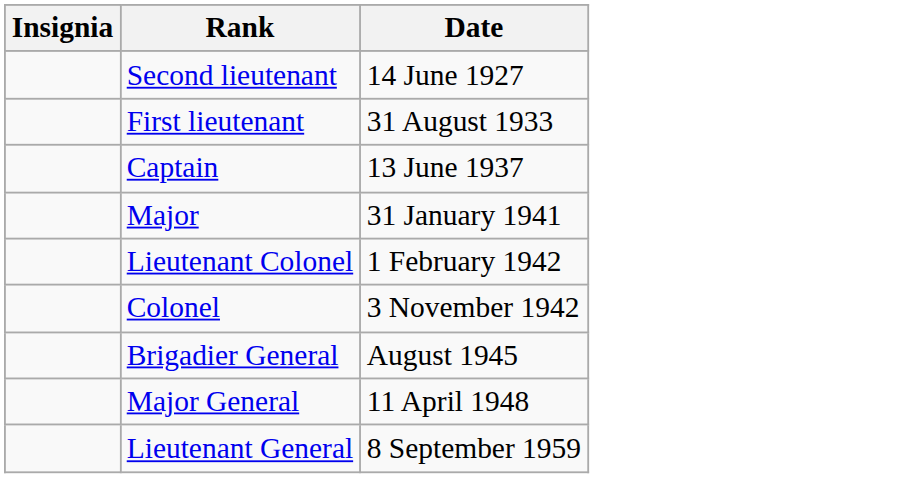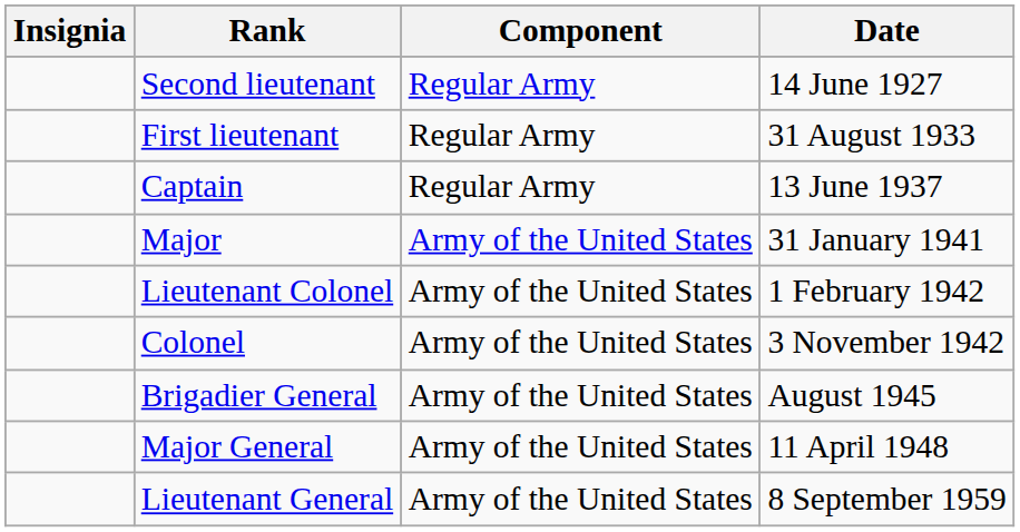 <table class="wikitable">
 <tr>
 <th>Insignia</th>
 <th>Rank</th>
+<th>Component</th>
 <th>Date</th>
 </tr>
 <tr>
 <td align="center"></td>
 <td><a href='#'>Second lieutenant</a></td>
+<td><a href='#'>Regular Army</a></td>
 <td>14 June 1927</td>
 </tr>
 <tr>
 <td align="center"></td>
 <td><a href='#'>First lieutenant</a></td>
+<td>Regular Army</td>
 <td>31 August 1933</td>
 </tr>
 <tr>
 <td align="center"></td>
 <td><a href='#'>Captain</a></td>
+<td>Regular Army</td>
 <td>13 June 1937</td>
 </tr>
 <tr>
 <td align="center"></td>
 <td><a href='#'>Major</a></td>
+<td><a href='#'>Army of the United States</a></td>
 <td>31 January 1941</td>
 </tr>
 <tr>
 <td align="center"></td>
 <td><a href='#'>Lieutenant Colonel</a></td>
+<td>Army of the United States</td>
 <td>1 February 1942</td>
 </tr>
 <tr>
 <td align="center"></td>
 <td><a href='#'>Colonel</a></td>
+<td>Army of the United States</td>
 <td>3 November 1942</td>
 </tr>
 <tr>
 <td align="center"></td>
 <td><a href='#'>Brigadier General</a></td>
+<td>Army of the United States</td>
 <td>August 1945</td>
 </tr>
 <tr>
 <td align="center"></td>
 <td><a href='#'>Major General</a></td>
+<td>Army of the United States</td>
 <td>11 April 1948</td>
 </tr>
 <tr>
 <td align="center"></td>
 <td><a href='#'>Lieutenant General</a></td>
+<td>Army of the United States</td>
 <td>8 September 1959</td>
 </tr>
 </table>
